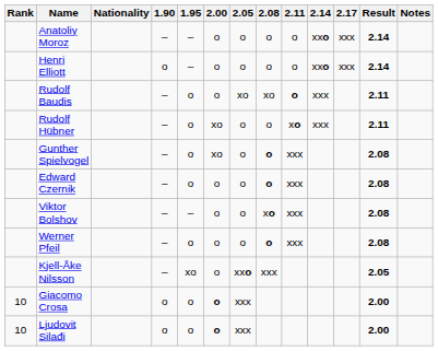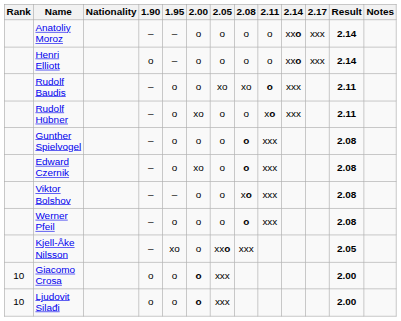 <table class="wikitable sortable" style="text-align:center">
 <tr>
 <th>Rank</th>
 <th>Name</th>
 <th>Nationality</th>
 <th>1.90</th>
 <th>1.95</th>
 <th>2.00</th>
 <th>2.05</th>
 <th>2.08</th>
 <th>2.11</th>
 <th>2.14</th>
 <th>2.17</th>
 <th>Result</th>
 <th>Notes</th>
 </tr>
 <tr>
 <td></td>
 <td align="left"><a href='#'>Anatoliy Moroz</a></td>
 <td align=left></td>
 <td>–</td>
 <td>–</td>
 <td>o</td>
 <td>o</td>
 <td>o</td>
 <td>o</td>
 <td>xx<strong>o</strong></td>
 <td>xxx</td>
 <td><strong>2.14</strong></td>
 <td></td>
 </tr>
 <tr>
 <td></td>
 <td align="left"><a href='#'>Henri Elliott</a></td>
 <td align=left></td>
 <td>o</td>
 <td>–</td>
 <td>o</td>
 <td>o</td>
 <td>o</td>
 <td>o</td>
 <td>xx<strong>o</strong></td>
 <td>xxx</td>
 <td><strong>2.14</strong></td>
 <td></td>
 </tr>
 <tr>
 <td></td>
 <td align="left"><a href='#'>Rudolf Baudis</a></td>
 <td align=left></td>
 <td>–</td>
 <td>o</td>
 <td>o</td>
 <td>xo</td>
 <td>xo</td>
 <td><strong>o</strong></td>
 <td>xxx</td>
 <td></td>
 <td><strong>2.11</strong></td>
 <td></td>
 </tr>
 <tr>
 <td></td>
 <td align="left"><a href='#'>Rudolf Hübner</a></td>
 <td align=left></td>
 <td>–</td>
 <td>o</td>
 <td>xo</td>
 <td>o</td>
 <td>o</td>
 <td>x<strong>o</strong></td>
 <td>xxx</td>
 <td></td>
 <td><strong>2.11</strong></td>
 <td></td>
 </tr>
 <tr>
 <td></td>
 <td align="left"><a href='#'>Gunther Spielvogel</a></td>
 <td align=left></td>
 <td>–</td>
 <td>o</td>
-<td>xo</td>
+<td>o</td>
 <td>o</td>
 <td><strong>o</strong></td>
 <td>xxx</td>
 <td></td>
 <td></td>
 <td><strong>2.08</strong></td>
 <td></td>
 </tr>
 <tr>
 <td></td>
 <td align="left"><a href='#'>Edward Czernik</a></td>
 <td align=left></td>
 <td>–</td>
 <td>o</td>
-<td>o</td>
+<td>xo</td>
 <td>o</td>
 <td><strong>o</strong></td>
 <td>xxx</td>
 <td></td>
 <td></td>
 <td><strong>2.08</strong></td>
 <td></td>
 </tr>
 <tr>
 <td></td>
 <td align="left"><a href='#'>Viktor Bolshov</a></td>
 <td align=left></td>
 <td>–</td>
 <td>–</td>
 <td>o</td>
 <td>o</td>
 <td>x<strong>o</strong></td>
 <td>xxx</td>
 <td></td>
 <td></td>
 <td><strong>2.08</strong></td>
 <td></td>
 </tr>
 <tr>
 <td></td>
 <td align="left"><a href='#'>Werner Pfeil</a></td>
 <td align=left></td>
 <td>–</td>
 <td>o</td>
 <td>o</td>
 <td>o</td>
 <td><strong>o</strong></td>
 <td>xxx</td>
 <td></td>
 <td></td>
 <td><strong>2.08</strong></td>
 <td></td>
 </tr>
 <tr>
 <td></td>
 <td align="left"><a href='#'>Kjell-Åke Nilsson</a></td>
 <td align=left></td>
 <td>–</td>
 <td>xo</td>
 <td>o</td>
 <td>xx<strong>o</strong></td>
 <td>xxx</td>
 <td></td>
 <td></td>
 <td></td>
 <td><strong>2.05</strong></td>
 <td></td>
 </tr>
 <tr>
 <td>10</td>
 <td align="left"><a href='#'>Giacomo Crosa</a></td>
 <td align=left></td>
 <td>o</td>
 <td>o</td>
 <td><strong>o</strong></td>
 <td>xxx</td>
 <td></td>
 <td></td>
 <td></td>
 <td></td>
 <td><strong>2.00</strong></td>
 <td></td>
 </tr>
 <tr>
 <td>10</td>
 <td align="left"><a href='#'>Ljudovit Silađi</a></td>
 <td align=left></td>
 <td>o</td>
 <td>o</td>
 <td><strong>o</strong></td>
 <td>xxx</td>
 <td></td>
 <td></td>
 <td></td>
 <td></td>
 <td><strong>2.00</strong></td>
 <td></td>
 </tr>
 </table>
